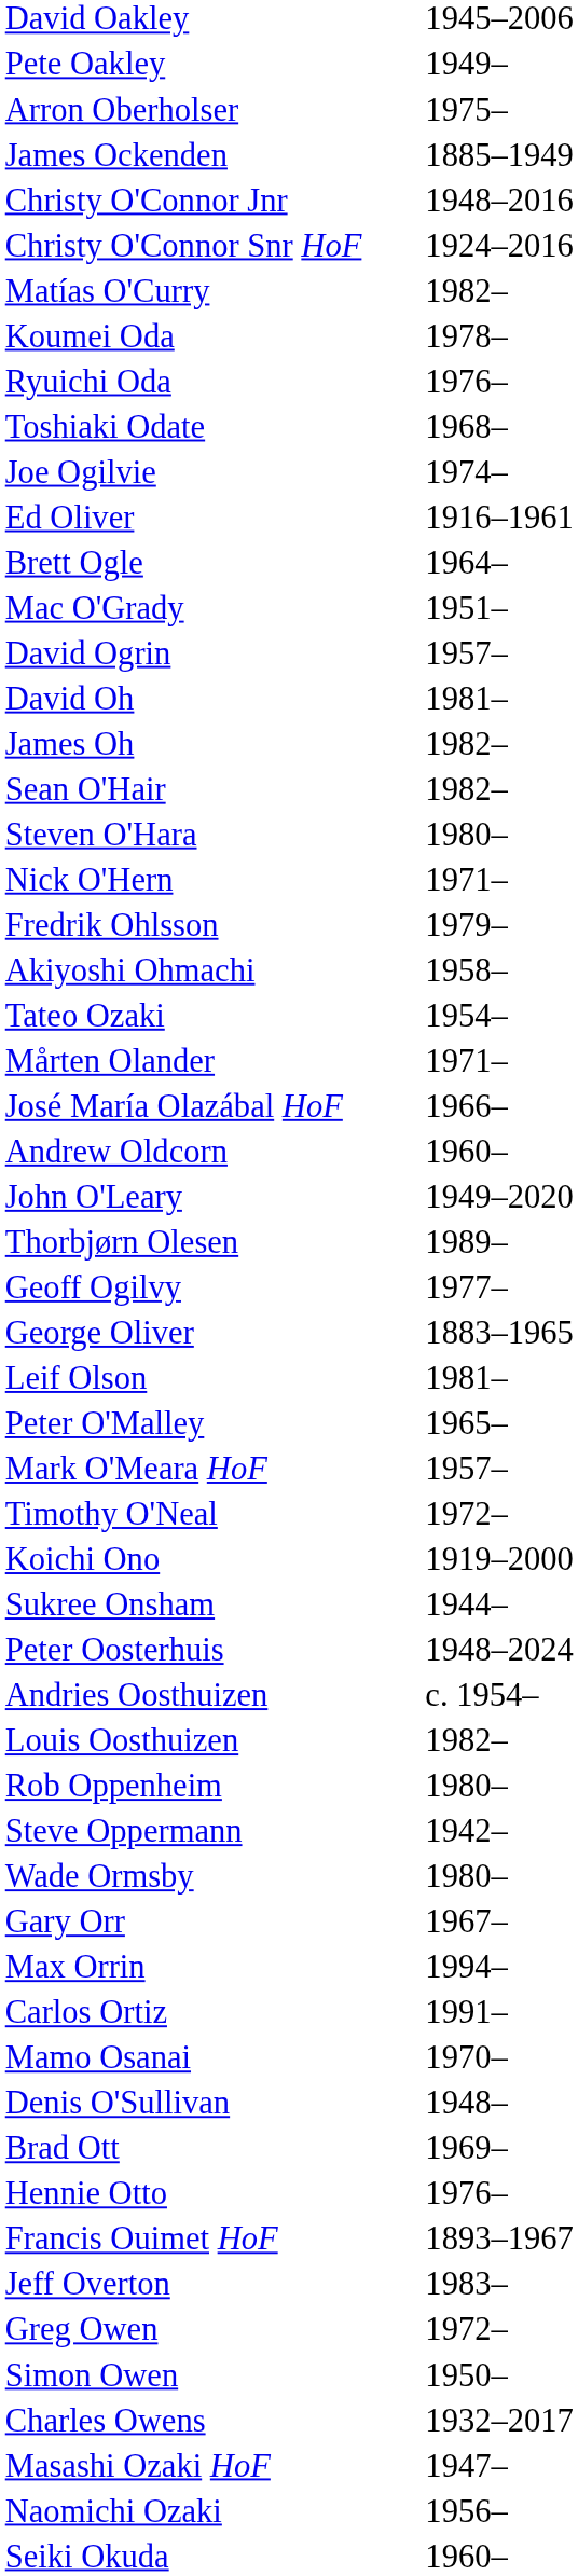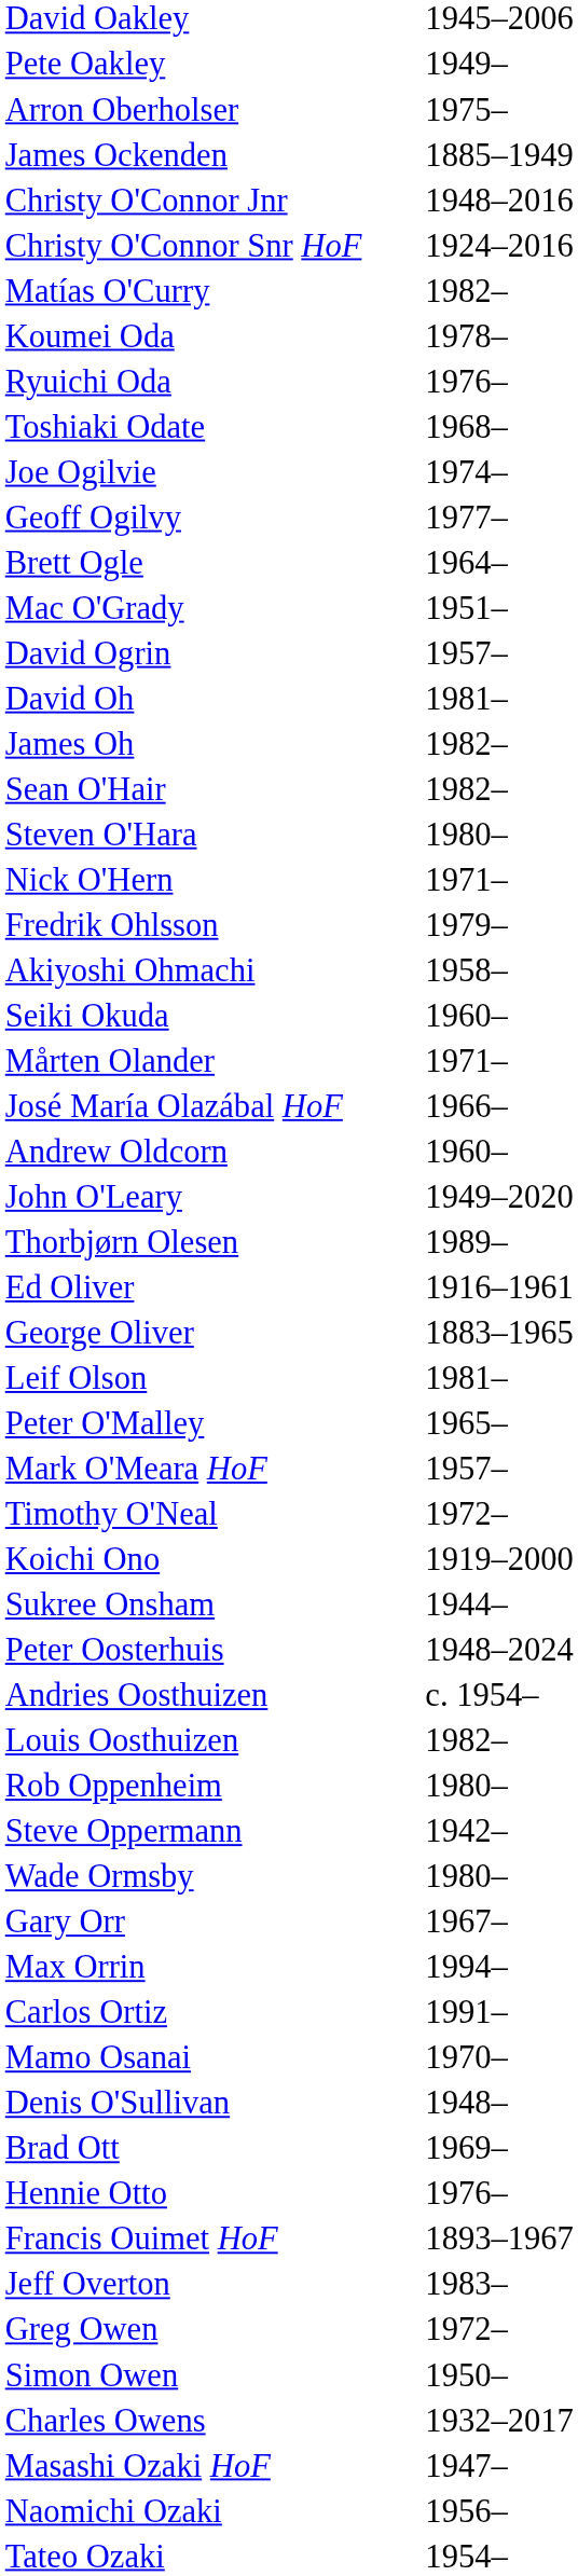 <table>
 <tr>
 <td style="width:200px"> <a href='#'>David Oakley</a></td>
 <td>1945–2006</td>
 </tr>
 <tr>
 <td> <a href='#'>Pete Oakley</a></td>
 <td>1949–</td>
 </tr>
 <tr>
 <td> <a href='#'>Arron Oberholser</a></td>
 <td>1975–</td>
 </tr>
 <tr>
 <td> <a href='#'>James Ockenden</a></td>
 <td>1885–1949</td>
 </tr>
 <tr>
 <td> <a href='#'>Christy O'Connor Jnr</a></td>
 <td>1948–2016</td>
 </tr>
 <tr>
 <td> <a href='#'>Christy O'Connor Snr</a> <em><a href='#'><span>HoF</span></a></em></td>
 <td>1924–2016</td>
 </tr>
 <tr>
 <td> <a href='#'>Matías O'Curry</a></td>
 <td>1982–</td>
 </tr>
 <tr>
 <td> <a href='#'>Koumei Oda</a></td>
 <td>1978–</td>
 </tr>
 <tr>
 <td> <a href='#'>Ryuichi Oda</a></td>
 <td>1976–</td>
 </tr>
 <tr>
 <td> <a href='#'>Toshiaki Odate</a></td>
 <td>1968–</td>
 </tr>
 <tr>
 <td> <a href='#'>Joe Ogilvie</a></td>
 <td>1974–</td>
 </tr>
 <tr>
-<td> <a href='#'>Ed Oliver</a></td>
-<td>1916–1961</td>
+<td> <a href='#'>Geoff Ogilvy</a></td>
+<td>1977–</td>
 </tr>
 <tr>
 <td> <a href='#'>Brett Ogle</a></td>
 <td>1964–</td>
 </tr>
 <tr>
 <td> <a href='#'>Mac O'Grady</a></td>
 <td>1951–</td>
 </tr>
 <tr>
 <td> <a href='#'>David Ogrin</a></td>
 <td>1957–</td>
 </tr>
 <tr>
 <td> <a href='#'>David Oh</a></td>
 <td>1981–</td>
 </tr>
 <tr>
 <td> <a href='#'>James Oh</a></td>
 <td>1982–</td>
 </tr>
 <tr>
 <td> <a href='#'>Sean O'Hair</a></td>
 <td>1982–</td>
 </tr>
 <tr>
 <td> <a href='#'>Steven O'Hara</a></td>
 <td>1980–</td>
 </tr>
 <tr>
 <td> <a href='#'>Nick O'Hern</a></td>
 <td>1971–</td>
 </tr>
 <tr>
 <td> <a href='#'>Fredrik Ohlsson</a></td>
 <td>1979–</td>
 </tr>
 <tr>
 <td> <a href='#'>Akiyoshi Ohmachi</a></td>
 <td>1958–</td>
 </tr>
 <tr>
-<td> <a href='#'>Tateo Ozaki</a></td>
-<td>1954–</td>
+<td> <a href='#'>Seiki Okuda</a></td>
+<td>1960–</td>
 </tr>
 <tr>
 <td> <a href='#'>Mårten Olander</a></td>
 <td>1971–</td>
 </tr>
 <tr>
 <td> <a href='#'>José María Olazábal</a> <em><a href='#'><span>HoF</span></a></em></td>
 <td>1966–</td>
 </tr>
 <tr>
 <td> <a href='#'>Andrew Oldcorn</a></td>
 <td>1960–</td>
 </tr>
 <tr>
 <td> <a href='#'>John O'Leary</a></td>
 <td>1949–2020</td>
 </tr>
 <tr>
 <td> <a href='#'>Thorbjørn Olesen</a></td>
 <td>1989–</td>
 </tr>
 <tr>
-<td> <a href='#'>Geoff Ogilvy</a></td>
-<td>1977–</td>
+<td> <a href='#'>Ed Oliver</a></td>
+<td>1916–1961</td>
 </tr>
 <tr>
 <td> <a href='#'>George Oliver</a></td>
 <td>1883–1965</td>
 </tr>
 <tr>
 <td> <a href='#'>Leif Olson</a></td>
 <td>1981–</td>
 </tr>
 <tr>
 <td> <a href='#'>Peter O'Malley</a></td>
 <td>1965–</td>
 </tr>
 <tr>
 <td> <a href='#'>Mark O'Meara</a> <em><a href='#'><span>HoF</span></a></em></td>
 <td>1957–</td>
 </tr>
 <tr>
 <td> <a href='#'>Timothy O'Neal</a></td>
 <td>1972–</td>
 </tr>
 <tr>
 <td> <a href='#'>Koichi Ono</a></td>
 <td>1919–2000</td>
 </tr>
 <tr>
 <td> <a href='#'>Sukree Onsham</a></td>
 <td>1944–</td>
 </tr>
 <tr>
 <td> <a href='#'>Peter Oosterhuis</a></td>
 <td>1948–2024</td>
 </tr>
 <tr>
 <td> <a href='#'>Andries Oosthuizen</a></td>
 <td>c. 1954–</td>
 </tr>
 <tr>
 <td> <a href='#'>Louis Oosthuizen</a></td>
 <td>1982–</td>
 </tr>
 <tr>
 <td> <a href='#'>Rob Oppenheim</a></td>
 <td>1980–</td>
 </tr>
 <tr>
 <td> <a href='#'>Steve Oppermann</a></td>
 <td>1942–</td>
 </tr>
 <tr>
 <td> <a href='#'>Wade Ormsby</a></td>
 <td>1980–</td>
 </tr>
 <tr>
 <td> <a href='#'>Gary Orr</a></td>
 <td>1967–</td>
 </tr>
 <tr>
 <td> <a href='#'>Max Orrin</a></td>
 <td>1994–</td>
 </tr>
 <tr>
 <td> <a href='#'>Carlos Ortiz</a></td>
 <td>1991–</td>
 </tr>
 <tr>
 <td> <a href='#'>Mamo Osanai</a></td>
 <td>1970–</td>
 </tr>
 <tr>
 <td> <a href='#'>Denis O'Sullivan</a></td>
 <td>1948–</td>
 </tr>
 <tr>
 <td> <a href='#'>Brad Ott</a></td>
 <td>1969–</td>
 </tr>
 <tr>
 <td> <a href='#'>Hennie Otto</a></td>
 <td>1976–</td>
 </tr>
 <tr>
 <td> <a href='#'>Francis Ouimet</a> <em><a href='#'><span>HoF</span></a></em></td>
 <td>1893–1967</td>
 </tr>
 <tr>
 <td> <a href='#'>Jeff Overton</a></td>
 <td>1983–</td>
 </tr>
 <tr>
 <td> <a href='#'>Greg Owen</a></td>
 <td>1972–</td>
 </tr>
 <tr>
 <td> <a href='#'>Simon Owen</a></td>
 <td>1950–</td>
 </tr>
 <tr>
 <td> <a href='#'>Charles Owens</a></td>
 <td>1932–2017</td>
 </tr>
 <tr>
 <td> <a href='#'>Masashi Ozaki</a> <em><a href='#'><span>HoF</span></a></em></td>
 <td>1947–</td>
 </tr>
 <tr>
 <td> <a href='#'>Naomichi Ozaki</a></td>
 <td>1956–</td>
 </tr>
 <tr>
-<td> <a href='#'>Seiki Okuda</a></td>
-<td>1960–</td>
+<td> <a href='#'>Tateo Ozaki</a></td>
+<td>1954–</td>
 </tr>
 </table>
